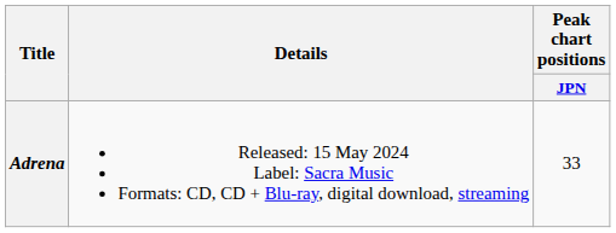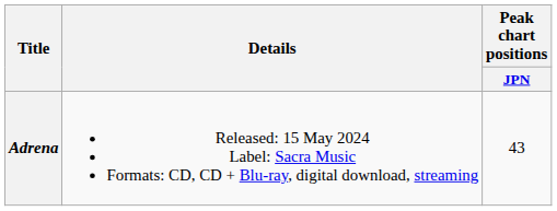 <table class="wikitable plainrowheaders" style="text-align:center">
 <tr>
 <th scope="col" rowspan="2">Title</th>
 <th scope="col" rowspan="2">Details</th>
 <th scope="col" colspan="1">Peak chart positions</th>
 </tr>
 <tr>
 <th scope="col" style="width:3em;font-size:90%"><a href='#'>JPN</a><br></th>
 </tr>
 <tr>
 <th scope="row"><em>Adrena</em></th>
 <td><br><ul><li>Released: 15 May 2024</li><li>Label: <a href='#'>Sacra Music</a></li><li>Formats: CD, CD + <a href='#'>Blu-ray</a>, digital download, <a href='#'>streaming</a></li></ul></td>
-<td>33</td>
+<td>43</td>
 </tr>
 </table>
